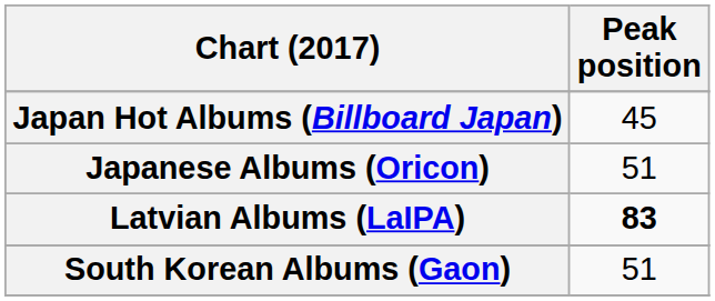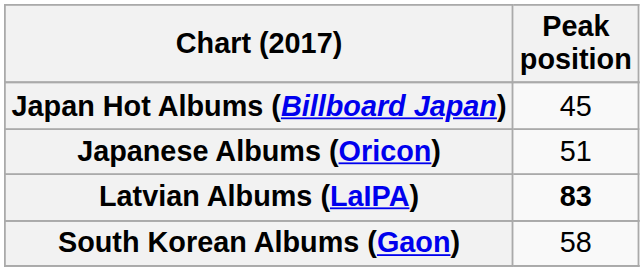 <table class="wikitable sortable plainrowheaders" style="text-align:center">
 <tr>
 <th scope="col">Chart (2017)</th>
 <th scope="col">Peak<br> position</th>
 </tr>
 <tr>
 </tr>
 <tr>
 </tr>
 <tr>
 </tr>
 <tr>
 </tr>
 <tr>
 </tr>
 <tr>
 </tr>
 <tr>
 </tr>
 <tr>
 </tr>
 <tr>
 </tr>
 <tr>
 </tr>
 <tr>
 </tr>
 <tr>
 </tr>
 <tr>
 <th scope="row">Japan Hot Albums (<em><a href='#'>Billboard Japan</a></em>)</th>
 <td>45</td>
 </tr>
 <tr>
 <th scope="row">Japanese Albums (<a href='#'>Oricon</a>)</th>
 <td>51</td>
 </tr>
 <tr>
 <th scope="row">Latvian Albums (<a href='#'>LaIPA</a>)</th>
 <td><strong>83</strong></td>
 </tr>
 <tr>
 </tr>
 <tr>
 </tr>
 <tr>
 </tr>
 <tr>
 </tr>
 <tr>
 </tr>
 <tr>
 <th scope="row">South Korean Albums (<a href='#'>Gaon</a>)</th>
-<td>51</td>
+<td>58</td>
 </tr>
 <tr>
 </tr>
 <tr>
 </tr>
 <tr>
 </tr>
 <tr>
 </tr>
 <tr>
 </tr>
 </table>
